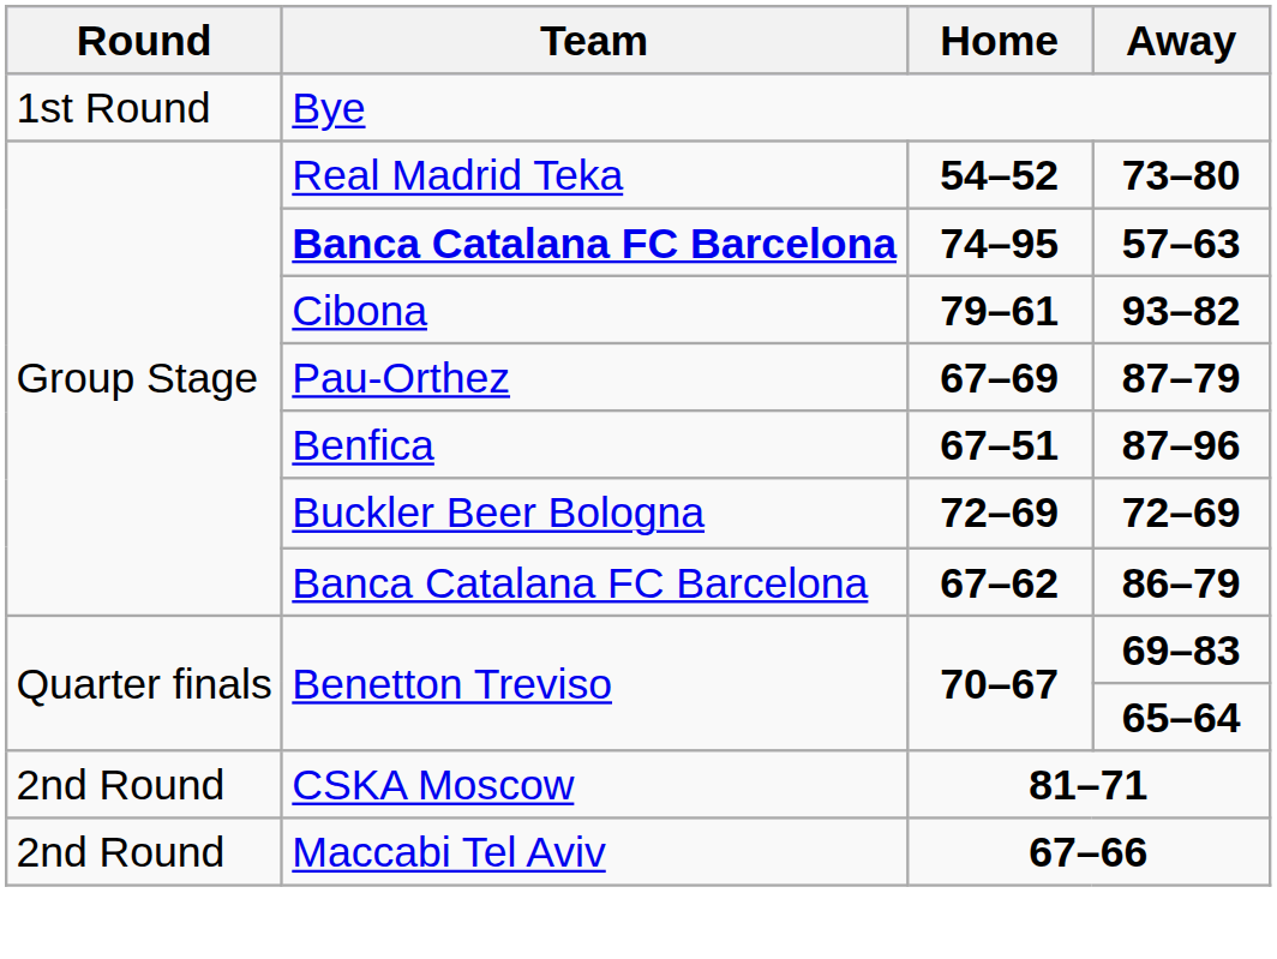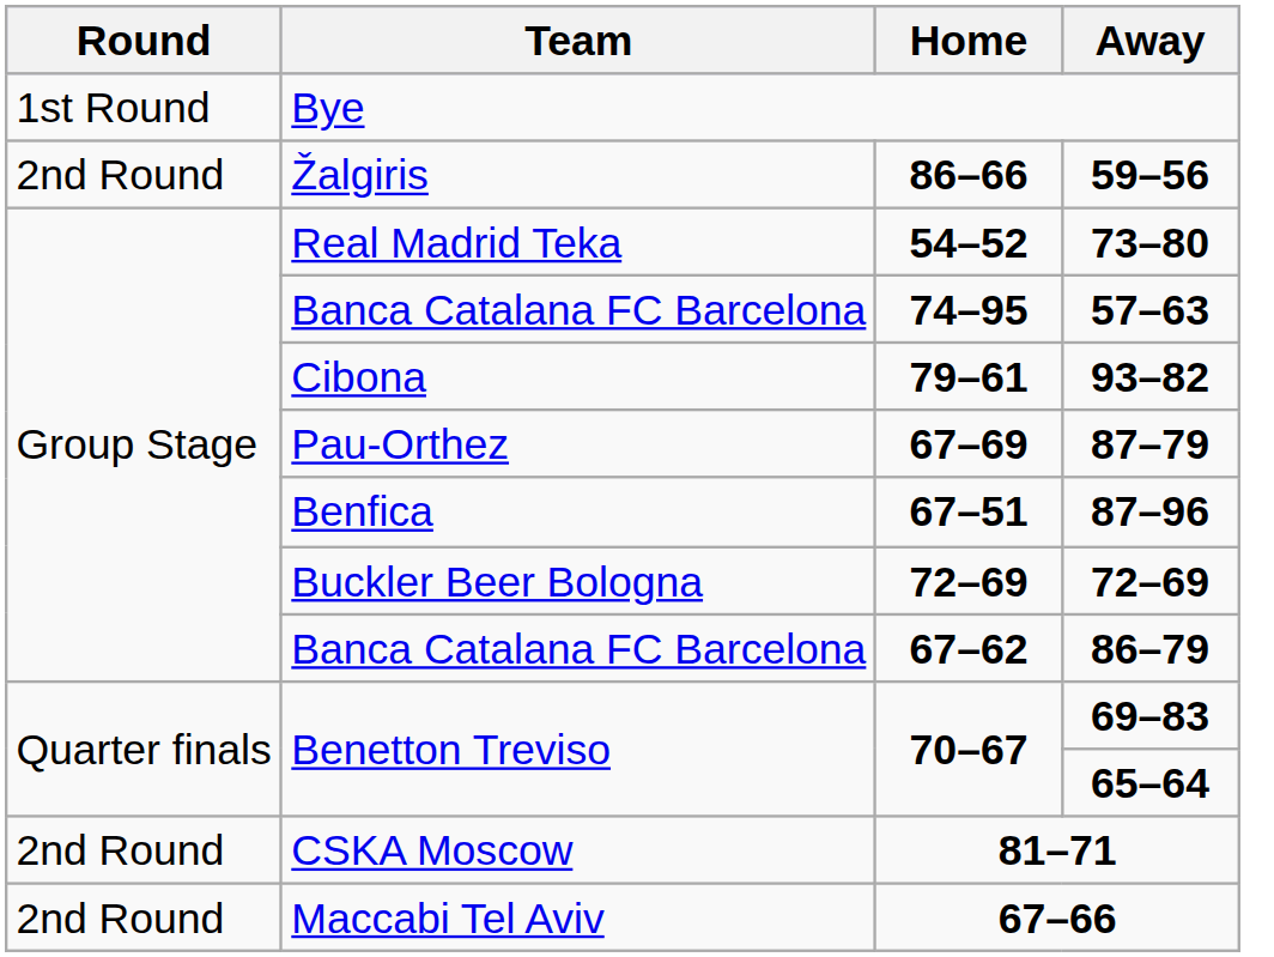 <table class="wikitable" style="text-align: left; font-size:95%">
 <tr bgcolor="#ccccff">
 <th>Round</th>
 <th>Team</th>
 <th>  Home  </th>
 <th>  Away  </th>
 </tr>
 <tr>
 <td>1st Round</td>
 <td colspan=3><a href='#'>Bye</a></td>
 </tr>
 <tr>
+<td>2nd Round</td>
+<td> <a href='#'>Žalgiris</a></td>
+<td align="center"><strong>86–66</strong></td>
+<td align="center"><strong>59–56</strong></td>
+</tr>
+<tr>
 <td rowspan=7>Group Stage</td>
 <td> <a href='#'>Real Madrid Teka</a></td>
 <td align="center"><strong>54–52</strong></td>
 <td align="center"><strong>73–80</strong></td>
 </tr>
 <tr>
-<td><strong> <a href='#'>Banca Catalana FC Barcelona</a></strong></td>
+<td> <a href='#'>Banca Catalana FC Barcelona</a></td>
 <td align="center"><strong>74–95</strong></td>
 <td align="center"><strong>57–63</strong></td>
 </tr>
 <tr>
 <td> <a href='#'>Cibona</a></td>
 <td align="center"><strong>79–61</strong></td>
 <td align="center"><strong>93–82</strong></td>
 </tr>
 <tr>
 <td> <a href='#'>Pau-Orthez</a></td>
 <td align="center"><strong>67–69</strong></td>
 <td align="center"><strong>87–79</strong></td>
 </tr>
 <tr>
 <td> <a href='#'>Benfica</a></td>
 <td align="center"><strong>67–51</strong></td>
 <td align="center"><strong>87–96</strong></td>
 </tr>
 <tr>
 <td> <a href='#'>Buckler Beer Bologna</a></td>
 <td align="center"><strong>72–69</strong></td>
 <td align="center"><strong>72–69</strong></td>
 </tr>
 <tr>
 <td> <a href='#'>Banca Catalana FC Barcelona</a></td>
 <td align="center"><strong>67–62</strong></td>
 <td align="center"><strong>86–79</strong></td>
 </tr>
 <tr>
 <td rowspan=2>Quarter finals</td>
 <td rowspan=2> <a href='#'>Benetton Treviso</a>   </td>
 <td rowspan=2 align="center"><strong>70–67</strong></td>
 <td align="center"><strong>69–83</strong></td>
 </tr>
 <tr>
 <td align="center"><strong>65–64</strong></td>
 </tr>
 <tr>
 <td>2nd Round</td>
 <td> <a href='#'>CSKA Moscow</a></td>
 <td colspan=2 align="center"><strong>81–71</strong></td>
 </tr>
 <tr>
 <td>2nd Round</td>
 <td> <a href='#'>Maccabi Tel Aviv</a></td>
 <td colspan=2 align="center"><strong>67–66</strong></td>
 </tr>
 </table>
